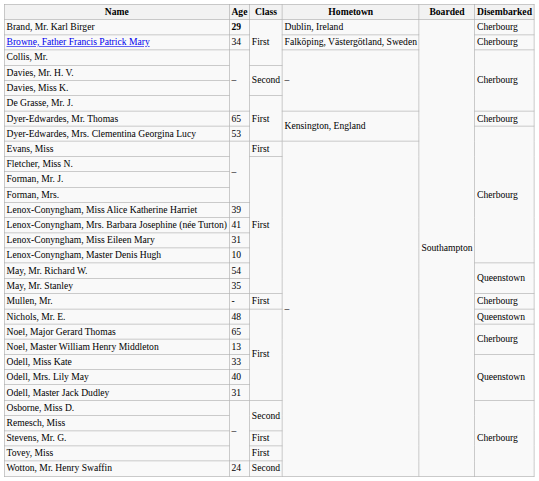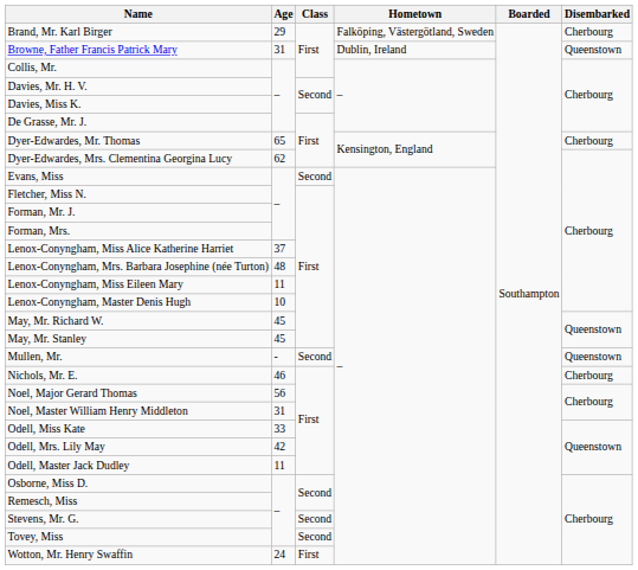 <table class="sortable wikitable">
 <tr>
 <th>Name</th>
 <th>Age</th>
 <th>Class</th>
 <th>Hometown</th>
 <th>Boarded</th>
 <th>Disembarked</th>
 </tr>
 <tr>
 <td>Brand, Mr. Karl Birger</td>
-<td><strong>29</strong></td>
+<td>29</td>
 <td rowspan="3">First</td>
-<td>Dublin, Ireland</td>
+<td>Falköping, Västergötland, Sweden</td>
 <td rowspan="30">Southampton</td>
 <td>Cherbourg</td>
 </tr>
 <tr>
 <td><a href='#'>Browne, Father Francis Patrick Mary</a></td>
-<td>34</td>
-<td>Falköping, Västergötland, Sweden</td>
-<td>Cherbourg</td>
+<td>31</td>
+<td>Dublin, Ireland</td>
+<td>Queenstown</td>
 </tr>
 <tr>
 <td>Collis, Mr.</td>
 <td rowspan="4">–</td>
 <td rowspan="4">–</td>
 <td rowspan="4">Cherbourg</td>
 </tr>
 <tr>
 <td>Davies, Mr. H. V.</td>
 <td rowspan="2">Second</td>
 </tr>
 <tr>
 <td>Davies, Miss K.</td>
 </tr>
 <tr>
 <td>De Grasse, Mr. J.</td>
 <td rowspan="3">First</td>
 </tr>
 <tr>
 <td>Dyer-Edwardes, Mr. Thomas</td>
 <td>65</td>
 <td rowspan="2">Kensington, England</td>
 <td>Cherbourg</td>
 </tr>
 <tr>
 <td>Dyer-Edwardes, Mrs. Clementina Georgina Lucy</td>
-<td>53</td>
+<td>62</td>
 <td rowspan="9">Cherbourg</td>
 </tr>
 <tr>
 <td>Evans, Miss</td>
 <td rowspan="4">–</td>
-<td>First</td>
+<td>Second</td>
 <td rowspan="22">–</td>
 </tr>
 <tr>
 <td>Fletcher, Miss N.</td>
 <td rowspan="9">First</td>
 </tr>
 <tr>
 <td>Forman, Mr. J.</td>
 </tr>
 <tr>
 <td>Forman, Mrs.</td>
 </tr>
 <tr>
 <td>Lenox-Conyngham, Miss Alice Katherine Harriet</td>
-<td>39</td>
+<td>37</td>
 </tr>
 <tr>
 <td>Lenox-Conyngham, Mrs. Barbara Josephine (née Turton)</td>
-<td>41</td>
+<td>48</td>
 </tr>
 <tr>
 <td>Lenox-Conyngham, Miss Eileen Mary</td>
-<td>31</td>
+<td>11</td>
 </tr>
 <tr>
 <td>Lenox-Conyngham, Master Denis Hugh</td>
 <td>10</td>
 </tr>
 <tr>
 <td>May, Mr. Richard W.</td>
-<td>54</td>
+<td>45</td>
 <td rowspan="2">Queenstown</td>
 </tr>
 <tr>
 <td>May, Mr. Stanley</td>
-<td>35</td>
+<td>45</td>
 </tr>
 <tr>
 <td>Mullen, Mr.</td>
 <td>-</td>
-<td>First</td>
+<td>Second</td>
+<td>Queenstown</td>
+</tr>
+<tr>
+<td>Nichols, Mr. E.</td>
+<td>46</td>
+<td rowspan="6">First</td>
 <td>Cherbourg</td>
 </tr>
 <tr>
-<td>Nichols, Mr. E.</td>
-<td>48</td>
-<td rowspan="6">First</td>
-<td>Queenstown</td>
-</tr>
-<tr>
 <td>Noel, Major Gerard Thomas</td>
-<td>65</td>
+<td>56</td>
 <td rowspan="2">Cherbourg</td>
 </tr>
 <tr>
 <td>Noel, Master William Henry Middleton</td>
-<td>13</td>
+<td>31</td>
 </tr>
 <tr>
 <td>Odell, Miss Kate</td>
 <td>33</td>
 <td rowspan="3">Queenstown</td>
 </tr>
 <tr>
 <td>Odell, Mrs. Lily May</td>
-<td>40</td>
+<td>42</td>
 </tr>
 <tr>
 <td>Odell, Master Jack Dudley</td>
-<td>31</td>
+<td>11</td>
 </tr>
 <tr>
 <td>Osborne, Miss D.</td>
 <td rowspan="4">–</td>
 <td rowspan="2">Second</td>
 <td rowspan="5">Cherbourg</td>
 </tr>
 <tr>
 <td>Remesch, Miss</td>
 </tr>
 <tr>
 <td>Stevens, Mr. G.</td>
-<td>First</td>
+<td>Second</td>
 </tr>
 <tr>
 <td>Tovey, Miss</td>
-<td>First</td>
+<td>Second</td>
 </tr>
 <tr>
 <td>Wotton, Mr. Henry Swaffin</td>
 <td>24</td>
-<td>Second</td>
+<td>First</td>
 </tr>
 </table>
